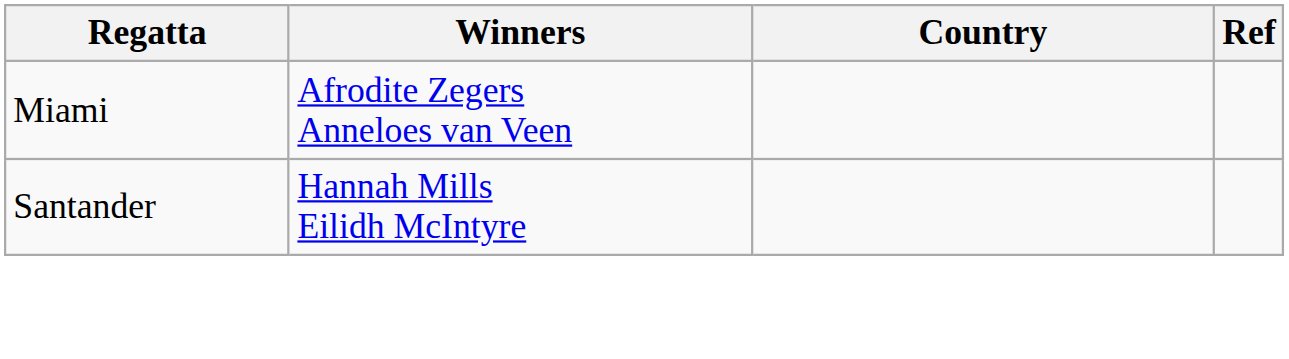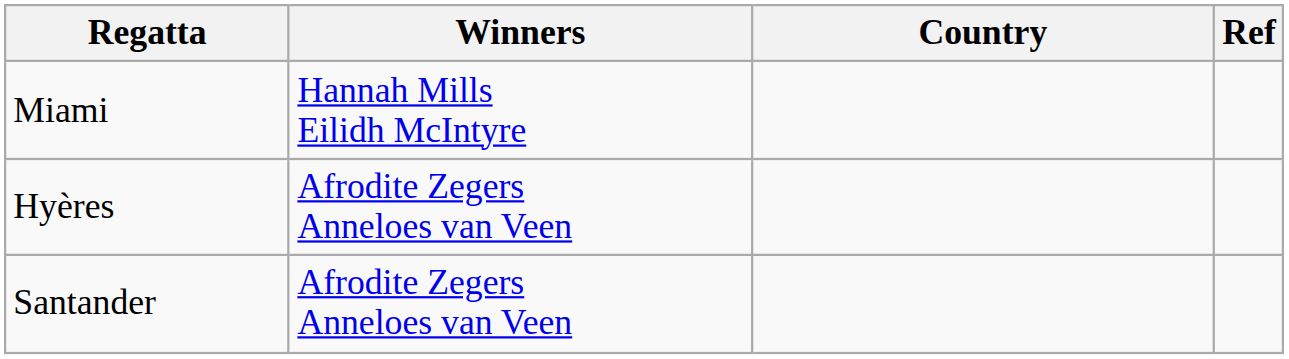 <table class="wikitable">
 <tr>
 <th width=120>Regatta</th>
 <th width=200px>Winners</th>
 <th width=200px>Country</th>
 <th>Ref</th>
 </tr>
 <tr>
 <td>Miami</td>
+<td><a href='#'>Hannah Mills</a><br><a href='#'>Eilidh McIntyre</a></td>
+<td> </td>
+<td></td>
+</tr>
+<tr>
+<td>Hyères</td>
 <td><a href='#'>Afrodite Zegers</a><br><a href='#'>Anneloes van Veen</a></td>
 <td> </td>
 <td></td>
 </tr>
 <tr>
 <td>Santander</td>
-<td><a href='#'>Hannah Mills</a><br><a href='#'>Eilidh McIntyre</a></td>
+<td><a href='#'>Afrodite Zegers</a><br><a href='#'>Anneloes van Veen</a></td>
 <td> </td>
 <td></td>
 </tr>
 </table>
